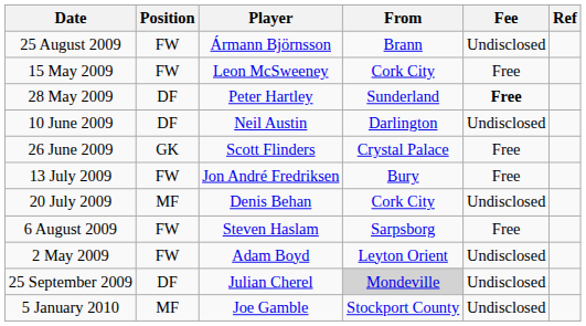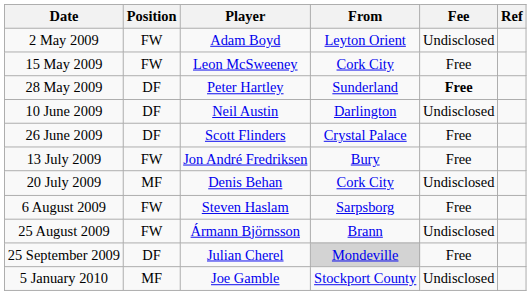 <table class="wikitable" style="font-size: 95%; text-align: center;">
 <tr>
 <th>Date</th>
 <th>Position</th>
 <th>Player</th>
 <th>From</th>
 <th>Fee</th>
 <th>Ref</th>
 </tr>
 <tr>
-<td>25 August 2009</td>
+<td>2 May 2009</td>
 <td>FW</td>
-<td><a href='#'>Ármann Björnsson</a></td>
-<td><a href='#'>Brann</a></td>
+<td><a href='#'>Adam Boyd</a></td>
+<td><a href='#'>Leyton Orient</a></td>
 <td>Undisclosed</td>
 <td></td>
 </tr>
 <tr>
 <td>15 May 2009</td>
 <td>FW</td>
 <td><a href='#'>Leon McSweeney</a></td>
 <td><a href='#'>Cork City</a></td>
 <td>Free</td>
 <td></td>
 </tr>
 <tr>
 <td>28 May 2009</td>
 <td>DF</td>
 <td><a href='#'>Peter Hartley</a></td>
 <td><a href='#'>Sunderland</a></td>
 <td><strong>Free</strong></td>
 <td></td>
 </tr>
 <tr>
 <td>10 June 2009</td>
 <td>DF</td>
 <td><a href='#'>Neil Austin</a></td>
 <td><a href='#'>Darlington</a></td>
 <td>Undisclosed</td>
 <td></td>
 </tr>
 <tr>
 <td>26 June 2009</td>
-<td>GK</td>
+<td>DF</td>
 <td><a href='#'>Scott Flinders</a></td>
 <td><a href='#'>Crystal Palace</a></td>
 <td>Free</td>
 <td></td>
 </tr>
 <tr>
 <td>13 July 2009</td>
 <td>FW</td>
 <td><a href='#'>Jon André Fredriksen</a></td>
 <td><a href='#'>Bury</a></td>
 <td>Free</td>
 <td></td>
 </tr>
 <tr>
 <td>20 July 2009</td>
 <td>MF</td>
 <td><a href='#'>Denis Behan</a></td>
 <td><a href='#'>Cork City</a></td>
 <td>Undisclosed</td>
 <td></td>
 </tr>
 <tr>
 <td>6 August 2009</td>
 <td>FW</td>
 <td><a href='#'>Steven Haslam</a></td>
 <td><a href='#'>Sarpsborg</a></td>
 <td>Free</td>
 <td></td>
 </tr>
 <tr>
-<td>2 May 2009</td>
+<td>25 August 2009</td>
 <td>FW</td>
-<td><a href='#'>Adam Boyd</a></td>
-<td><a href='#'>Leyton Orient</a></td>
+<td><a href='#'>Ármann Björnsson</a></td>
+<td><a href='#'>Brann</a></td>
 <td>Undisclosed</td>
 <td></td>
 </tr>
 <tr>
 <td>25 September 2009</td>
 <td>DF</td>
 <td><a href='#'>Julian Cherel</a></td>
 <td style="background: lightgrey;"><a href='#'>Mondeville</a></td>
-<td>Undisclosed</td>
+<td>Free</td>
 <td></td>
 </tr>
 <tr>
 <td>5 January 2010</td>
 <td>MF</td>
 <td><a href='#'>Joe Gamble</a></td>
 <td><a href='#'>Stockport County</a></td>
 <td>Undisclosed</td>
 <td></td>
 </tr>
 </table>
